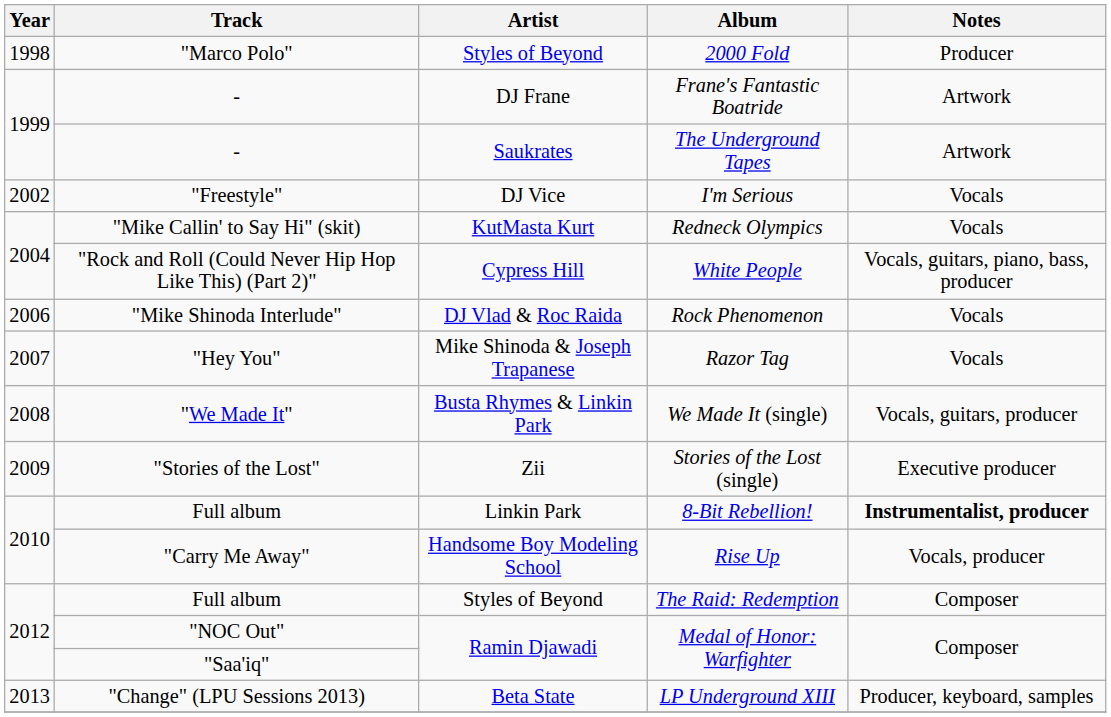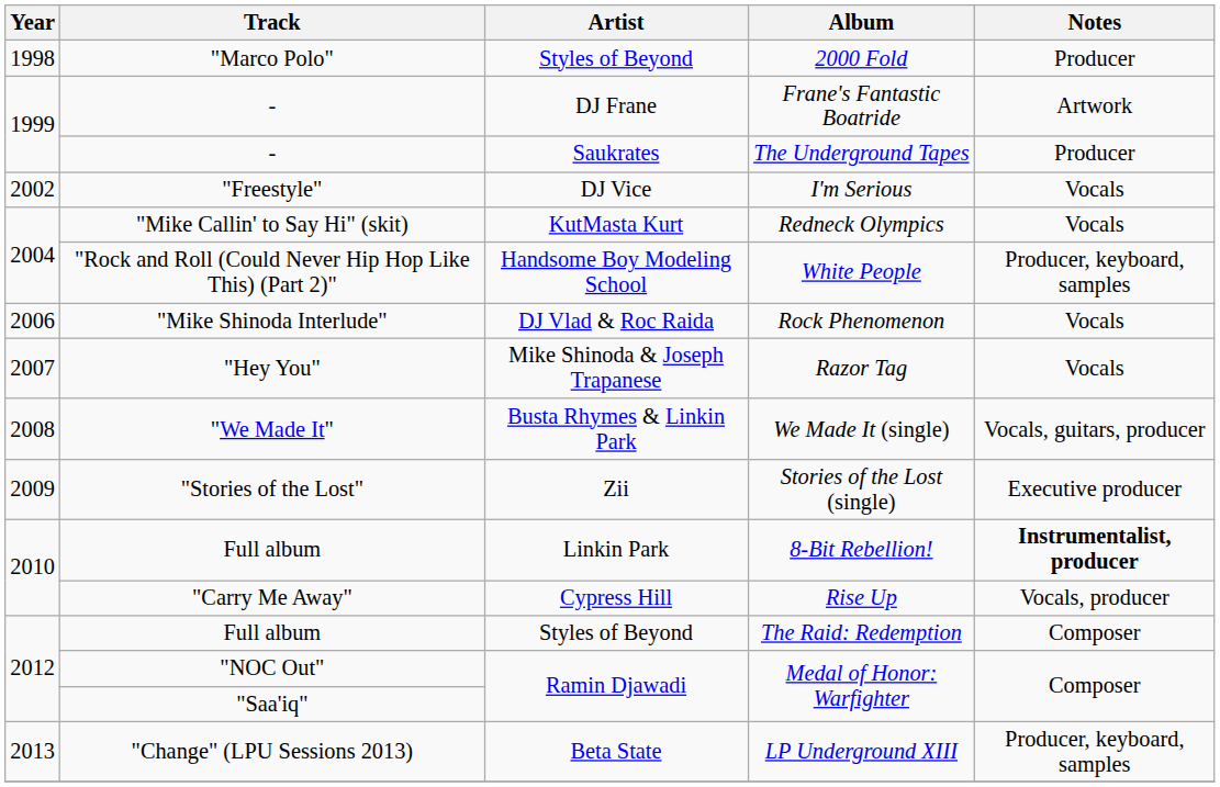 <table class="wikitable" style="text-align:center;">
 <tr>
 <th>Year</th>
 <th>Track</th>
 <th>Artist</th>
 <th>Album</th>
 <th>Notes</th>
 </tr>
 <tr>
 <td>1998<br></td>
 <td>"Marco Polo"</td>
 <td><a href='#'>Styles of Beyond</a></td>
 <td><em><a href='#'>2000 Fold</a></em></td>
 <td>Producer</td>
 </tr>
 <tr>
 <td rowspan="2">1999</td>
 <td><em>-</em></td>
 <td>DJ Frane</td>
 <td><em>Frane's Fantastic Boatride</em></td>
 <td>Artwork</td>
 </tr>
 <tr>
 <td><em>-</em></td>
 <td><a href='#'>Saukrates</a></td>
 <td><em><a href='#'>The Underground Tapes</a></em></td>
-<td>Artwork</td>
+<td>Producer</td>
 </tr>
 <tr>
 <td>2002<br></td>
 <td>"Freestyle"</td>
 <td>DJ Vice</td>
 <td><em>I'm Serious</em></td>
 <td>Vocals</td>
 </tr>
 <tr>
 <td rowspan="2">2004</td>
 <td>"Mike Callin' to Say Hi" (skit)</td>
 <td><a href='#'>KutMasta Kurt</a></td>
 <td><em>Redneck Olympics</em></td>
 <td>Vocals</td>
 </tr>
 <tr>
 <td>"Rock and Roll (Could Never Hip Hop Like This) (Part 2)"</td>
-<td><a href='#'>Cypress Hill</a></td>
+<td><a href='#'>Handsome Boy Modeling School</a></td>
 <td><a href='#'><em>White People</em></a></td>
-<td>Vocals, guitars, piano, bass, producer</td>
+<td>Producer, keyboard, samples</td>
 </tr>
 <tr>
 <td>2006</td>
 <td>"Mike Shinoda Interlude"</td>
 <td><a href='#'>DJ Vlad</a> & <a href='#'>Roc Raida</a></td>
 <td><em>Rock Phenomenon</em></td>
 <td>Vocals</td>
 </tr>
 <tr>
 <td>2007</td>
 <td>"Hey You"</td>
 <td>Mike Shinoda & <a href='#'>Joseph Trapanese</a></td>
 <td><em>Razor Tag</em></td>
 <td>Vocals</td>
 </tr>
 <tr>
 <td>2008</td>
 <td>"<a href='#'>We Made It</a>"</td>
 <td><a href='#'>Busta Rhymes</a> & <a href='#'>Linkin Park</a></td>
 <td><em>We Made It</em> (single)</td>
 <td>Vocals, guitars, producer</td>
 </tr>
 <tr>
 <td>2009</td>
 <td>"Stories of the Lost"</td>
 <td>Zii</td>
 <td><em>Stories of the Lost</em> (single)</td>
 <td>Executive producer</td>
 </tr>
 <tr>
 <td rowspan="2">2010</td>
 <td>Full album</td>
 <td>Linkin Park</td>
 <td><em><a href='#'>8-Bit Rebellion!</a></em></td>
 <td><strong>Instrumentalist, producer</strong></td>
 </tr>
 <tr>
 <td>"Carry Me Away"</td>
-<td><a href='#'>Handsome Boy Modeling School</a></td>
+<td><a href='#'>Cypress Hill</a></td>
 <td><a href='#'><em>Rise Up</em></a></td>
 <td>Vocals, producer</td>
 </tr>
 <tr>
 <td rowspan="3">2012</td>
 <td>Full album</td>
 <td>Styles of Beyond</td>
 <td><em><a href='#'>The Raid: Redemption</a></em></td>
 <td>Composer</td>
 </tr>
 <tr>
 <td>"NOC Out"</td>
 <td rowspan="2"><a href='#'>Ramin Djawadi</a></td>
 <td rowspan="2"><a href='#'><em>Medal of Honor: Warfighter</em></a></td>
 <td rowspan="2">Composer</td>
 </tr>
 <tr>
 <td>"Saa'iq"</td>
 </tr>
 <tr>
 <td>2013</td>
 <td>"Change" (LPU Sessions 2013)</td>
 <td><a href='#'>Beta State</a></td>
 <td><a href='#'><em>LP Underground XIII</em></a></td>
 <td>Producer, keyboard, samples</td>
 </tr>
 <tr>
 </tr>
 </table>
